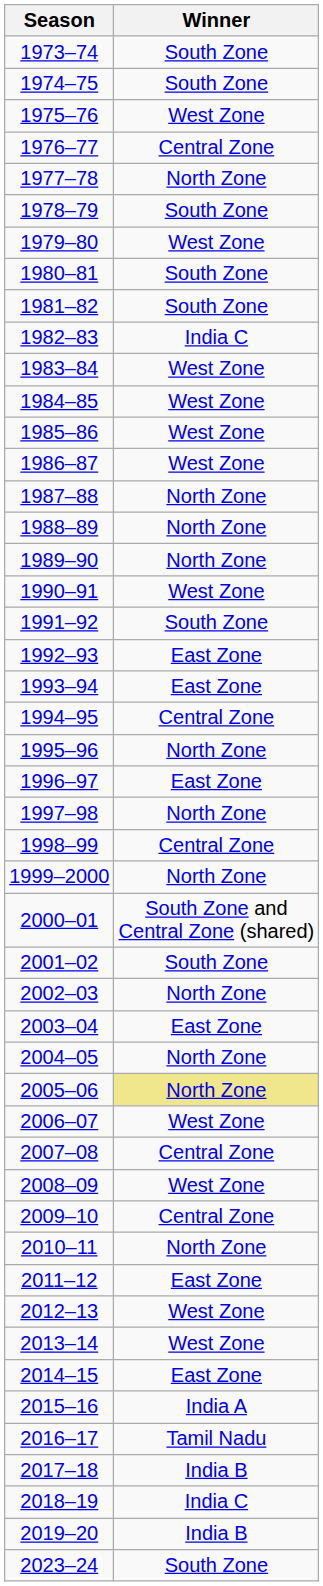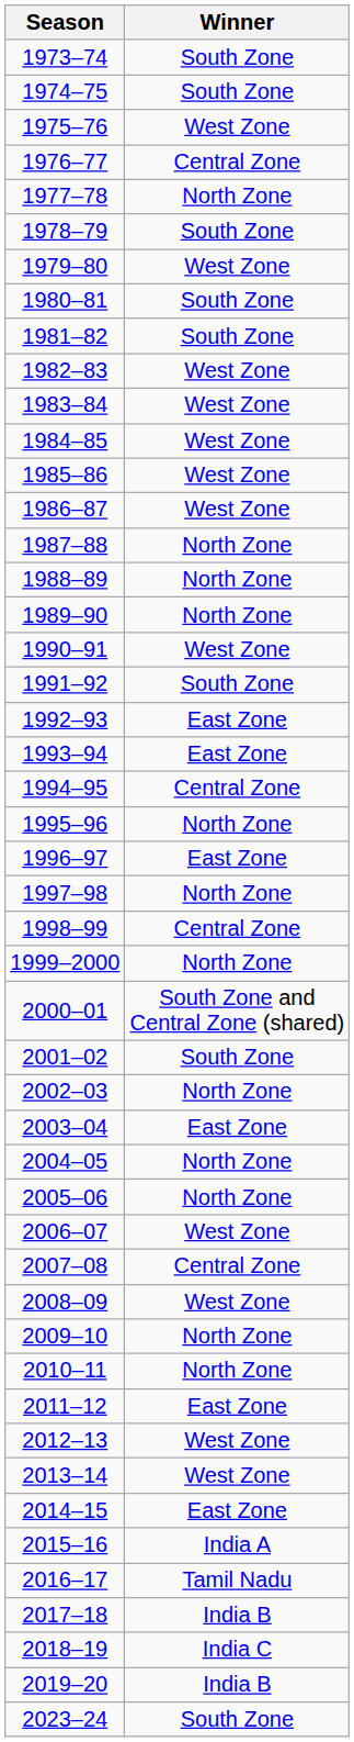 <table class="sortable wikitable" style="text-align:center;">
 <tr>
 <th>Season</th>
 <th>Winner</th>
 </tr>
 <tr>
 <td><a href='#'>1973–74</a></td>
 <td><a href='#'>South Zone</a></td>
 </tr>
 <tr>
 <td><a href='#'>1974–75</a></td>
 <td><a href='#'>South Zone</a></td>
 </tr>
 <tr>
 <td><a href='#'>1975–76</a></td>
 <td><a href='#'>West Zone</a></td>
 </tr>
 <tr>
 <td><a href='#'>1976–77</a></td>
 <td><a href='#'>Central Zone</a></td>
 </tr>
 <tr>
 <td><a href='#'>1977–78</a></td>
 <td><a href='#'>North Zone</a></td>
 </tr>
 <tr>
 <td><a href='#'>1978–79</a></td>
 <td><a href='#'>South Zone</a></td>
 </tr>
 <tr>
 <td><a href='#'>1979–80</a></td>
 <td><a href='#'>West Zone</a></td>
 </tr>
 <tr>
 <td><a href='#'>1980–81</a></td>
 <td><a href='#'>South Zone</a></td>
 </tr>
 <tr>
 <td><a href='#'>1981–82</a></td>
 <td><a href='#'>South Zone</a></td>
 </tr>
 <tr>
 <td><a href='#'>1982–83</a></td>
-<td><a href='#'>India C</a></td>
+<td><a href='#'>West Zone</a></td>
 </tr>
 <tr>
 <td><a href='#'>1983–84</a></td>
 <td><a href='#'>West Zone</a></td>
 </tr>
 <tr>
 <td><a href='#'>1984–85</a></td>
 <td><a href='#'>West Zone</a></td>
 </tr>
 <tr>
 <td><a href='#'>1985–86</a></td>
 <td><a href='#'>West Zone</a></td>
 </tr>
 <tr>
 <td><a href='#'>1986–87</a></td>
 <td><a href='#'>West Zone</a></td>
 </tr>
 <tr>
 <td><a href='#'>1987–88</a></td>
 <td><a href='#'>North Zone</a></td>
 </tr>
 <tr>
 <td><a href='#'>1988–89</a></td>
 <td><a href='#'>North Zone</a></td>
 </tr>
 <tr>
 <td><a href='#'>1989–90</a></td>
 <td><a href='#'>North Zone</a></td>
 </tr>
 <tr>
 <td><a href='#'>1990–91</a></td>
 <td><a href='#'>West Zone</a></td>
 </tr>
 <tr>
 <td><a href='#'>1991–92</a></td>
 <td><a href='#'>South Zone</a></td>
 </tr>
 <tr>
 <td><a href='#'>1992–93</a></td>
 <td><a href='#'>East Zone</a></td>
 </tr>
 <tr>
 <td><a href='#'>1993–94</a></td>
 <td><a href='#'>East Zone</a></td>
 </tr>
 <tr>
 <td><a href='#'>1994–95</a></td>
 <td><a href='#'>Central Zone</a></td>
 </tr>
 <tr>
 <td><a href='#'>1995–96</a></td>
 <td><a href='#'>North Zone</a></td>
 </tr>
 <tr>
 <td><a href='#'>1996–97</a></td>
 <td><a href='#'>East Zone</a></td>
 </tr>
 <tr>
 <td><a href='#'>1997–98</a></td>
 <td><a href='#'>North Zone</a></td>
 </tr>
 <tr>
 <td><a href='#'>1998–99</a></td>
 <td><a href='#'>Central Zone</a></td>
 </tr>
 <tr>
 <td><a href='#'>1999–2000</a></td>
 <td><a href='#'>North Zone</a></td>
 </tr>
 <tr>
 <td><a href='#'>2000–01</a></td>
 <td><a href='#'>South Zone</a> and<br><a href='#'>Central Zone</a> (shared)</td>
 </tr>
 <tr>
 <td><a href='#'>2001–02</a></td>
 <td><a href='#'>South Zone</a></td>
 </tr>
 <tr>
 <td><a href='#'>2002–03</a></td>
 <td><a href='#'>North Zone</a></td>
 </tr>
 <tr>
 <td><a href='#'>2003–04</a></td>
 <td><a href='#'>East Zone</a></td>
 </tr>
 <tr>
 <td><a href='#'>2004–05</a></td>
 <td><a href='#'>North Zone</a></td>
 </tr>
 <tr>
 <td><a href='#'>2005–06</a></td>
-<td style="background: khaki;"><a href='#'>North Zone</a></td>
+<td><a href='#'>North Zone</a></td>
 </tr>
 <tr>
 <td><a href='#'>2006–07</a></td>
 <td><a href='#'>West Zone</a></td>
 </tr>
 <tr>
 <td><a href='#'>2007–08</a></td>
 <td><a href='#'>Central Zone</a></td>
 </tr>
 <tr>
 <td><a href='#'>2008–09</a></td>
 <td><a href='#'>West Zone</a></td>
 </tr>
 <tr>
 <td><a href='#'>2009–10</a></td>
-<td><a href='#'>Central Zone</a></td>
+<td><a href='#'>North Zone</a></td>
 </tr>
 <tr>
 <td><a href='#'>2010–11</a></td>
 <td><a href='#'>North Zone</a></td>
 </tr>
 <tr>
 <td><a href='#'>2011–12</a></td>
 <td><a href='#'>East Zone</a></td>
 </tr>
 <tr>
 <td><a href='#'>2012–13</a></td>
 <td><a href='#'>West Zone</a></td>
 </tr>
 <tr>
 <td><a href='#'>2013–14</a></td>
 <td><a href='#'>West Zone</a></td>
 </tr>
 <tr>
 <td><a href='#'>2014–15</a></td>
 <td><a href='#'>East Zone</a></td>
 </tr>
 <tr>
 <td><a href='#'>2015–16</a></td>
 <td><a href='#'>India A</a></td>
 </tr>
 <tr>
 <td><a href='#'>2016–17</a></td>
 <td><a href='#'>Tamil Nadu</a></td>
 </tr>
 <tr>
 <td><a href='#'>2017–18</a></td>
 <td><a href='#'>India B</a></td>
 </tr>
 <tr>
 <td><a href='#'>2018–19</a></td>
 <td><a href='#'>India C</a></td>
 </tr>
 <tr>
 <td><a href='#'>2019–20</a></td>
 <td><a href='#'>India B</a></td>
 </tr>
 <tr>
 <td><a href='#'>2023–24</a></td>
 <td><a href='#'>South Zone</a></td>
 </tr>
 </table>
